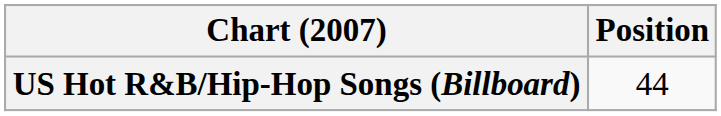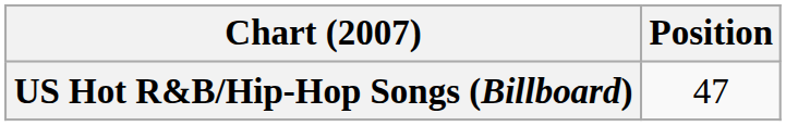 <table class="wikitable plainrowheaders" style="text-align:center">
 <tr>
 <th scope="col">Chart (2007)</th>
 <th scope="col">Position</th>
 </tr>
 <tr>
 <th scope="row">US Hot R&B/Hip-Hop Songs (<em>Billboard</em>)</th>
-<td>44</td>
+<td>47</td>
 </tr>
 </table>
